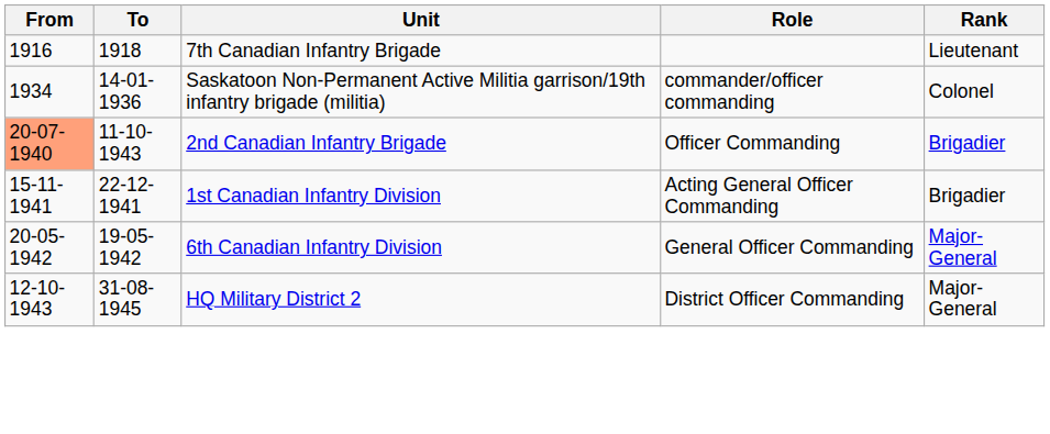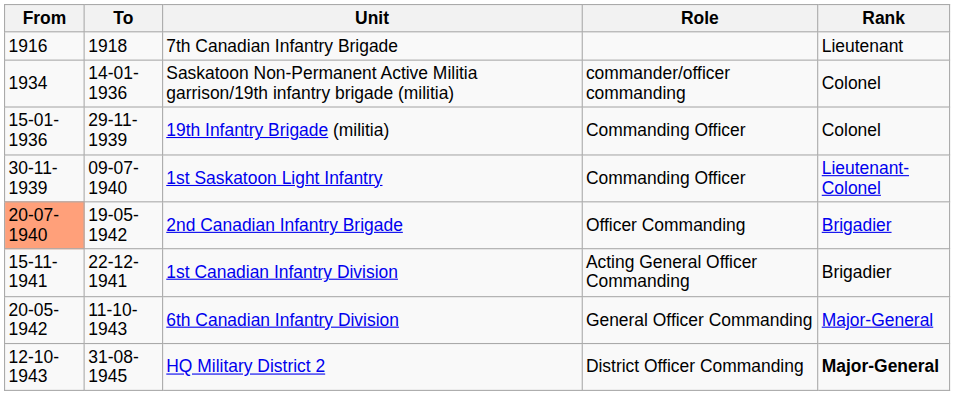 <table class="wikitable">
 <tr>
 <th>From</th>
 <th>To</th>
 <th>Unit</th>
 <th>Role</th>
 <th>Rank</th>
 </tr>
 <tr>
 <td>1916</td>
 <td>1918</td>
 <td>7th Canadian Infantry Brigade</td>
 <td></td>
 <td>Lieutenant</td>
 </tr>
 <tr>
 <td>1934</td>
 <td>14-01-1936</td>
 <td>Saskatoon Non-Permanent Active Militia garrison/19th infantry brigade (militia)</td>
 <td>commander/officer commanding</td>
 <td>Colonel</td>
 </tr>
 <tr>
+<td>15-01-1936</td>
+<td>29-11-1939</td>
+<td><a href='#'>19th Infantry Brigade</a> (militia)</td>
+<td>Commanding Officer</td>
+<td>Colonel</td>
+</tr>
+<tr>
+<td>30-11-1939</td>
+<td>09-07-1940</td>
+<td><a href='#'>1st Saskatoon Light Infantry</a></td>
+<td>Commanding Officer</td>
+<td><a href='#'>Lieutenant-Colonel</a></td>
+</tr>
+<tr>
 <td style="background: lightsalmon;">20-07-1940</td>
-<td>11-10-1943</td>
+<td>19-05-1942</td>
 <td><a href='#'>2nd Canadian Infantry Brigade</a></td>
 <td>Officer Commanding</td>
 <td><a href='#'>Brigadier</a></td>
 </tr>
 <tr>
 <td>15-11-1941</td>
 <td>22-12-1941</td>
 <td><a href='#'>1st Canadian Infantry Division</a></td>
 <td>Acting General Officer Commanding</td>
 <td>Brigadier</td>
 </tr>
 <tr>
 <td>20-05-1942</td>
-<td>19-05-1942</td>
+<td>11-10-1943</td>
 <td><a href='#'>6th Canadian Infantry Division</a></td>
 <td>General Officer Commanding</td>
 <td><a href='#'>Major-General</a></td>
 </tr>
 <tr>
 <td>12-10-1943</td>
 <td>31-08-1945</td>
 <td><a href='#'>HQ Military District 2</a></td>
 <td>District Officer Commanding</td>
-<td>Major-General</td>
+<td><strong>Major-General</strong></td>
 </tr>
 </table>
